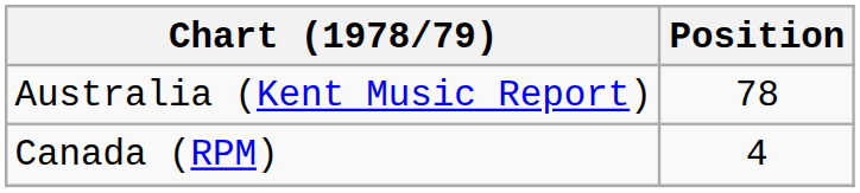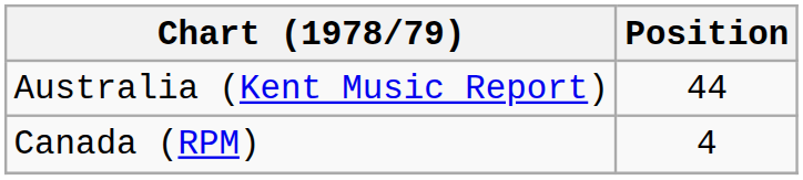 <table class="wikitable sortable plainrowheaders">
 <tr>
 <th scope="col">Chart (1978/79)</th>
 <th scope="col">Position</th>
 </tr>
 <tr>
 <td>Australia (<a href='#'>Kent Music Report</a>)</td>
-<td style="text-align:center;">78</td>
+<td style="text-align:center;">44</td>
 </tr>
 <tr>
 <td>Canada (<a href='#'>RPM</a>) </td>
 <td style="text-align:center;">4</td>
 </tr>
 <tr>
 </tr>
 <tr>
 </tr>
 </table>
